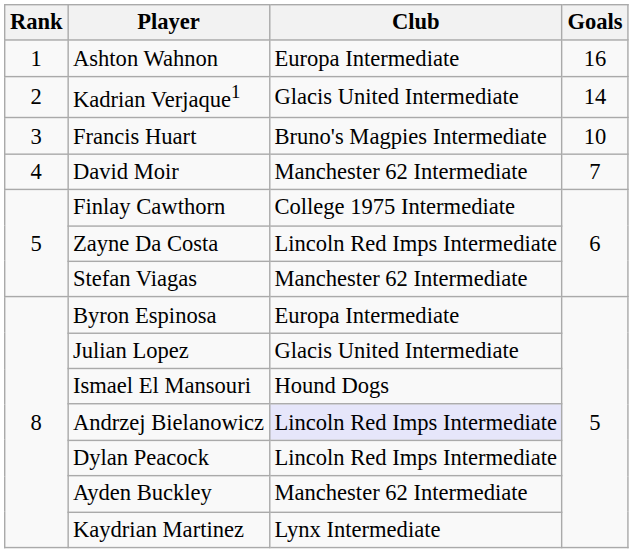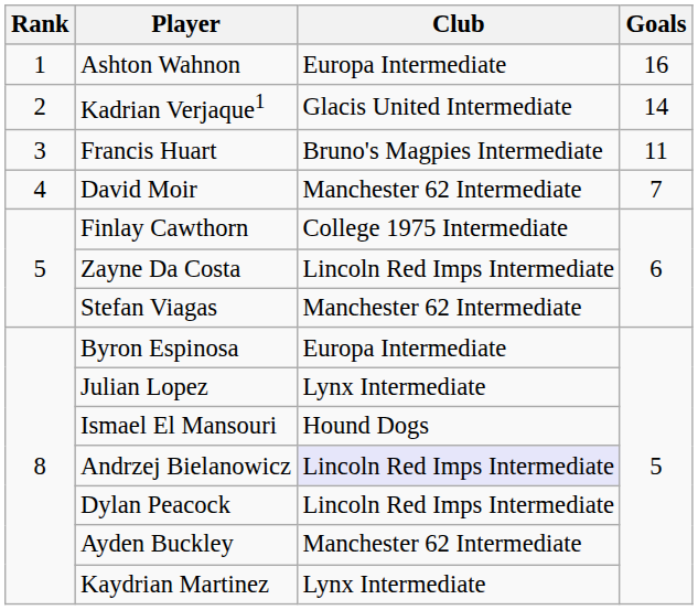 <table class="wikitable" style="text-align:center">
 <tr>
 <th>Rank</th>
 <th>Player</th>
 <th>Club</th>
 <th>Goals</th>
 </tr>
 <tr>
 <td>1</td>
 <td align="left"> Ashton Wahnon</td>
 <td align="left">Europa Intermediate</td>
 <td>16</td>
 </tr>
 <tr>
 <td>2</td>
 <td align="left"> Kadrian Verjaque<sup>1</sup></td>
 <td align="left">Glacis United Intermediate</td>
 <td>14</td>
 </tr>
 <tr>
 <td>3</td>
 <td align="left"> Francis Huart</td>
 <td align="left">Bruno's Magpies Intermediate</td>
-<td>10</td>
+<td>11</td>
 </tr>
 <tr>
 <td rowspan=1>4</td>
 <td align="left"> David Moir</td>
 <td align="left">Manchester 62 Intermediate</td>
 <td rowspan=1>7</td>
 </tr>
 <tr>
 <td rowspan=3>5</td>
 <td align="left"> Finlay Cawthorn</td>
 <td align="left">College 1975 Intermediate</td>
 <td rowspan=3>6</td>
 </tr>
 <tr>
 <td align="left"> Zayne Da Costa</td>
 <td align="left">Lincoln Red Imps Intermediate</td>
 </tr>
 <tr>
 <td align="left"> Stefan Viagas</td>
 <td align="left">Manchester 62 Intermediate</td>
 </tr>
 <tr>
 <td rowspan=7>8</td>
 <td align="left"> Byron Espinosa</td>
 <td align="left">Europa Intermediate</td>
 <td rowspan=7>5</td>
 </tr>
 <tr>
 <td align="left"> Julian Lopez</td>
-<td align="left">Glacis United Intermediate</td>
+<td align="left">Lynx Intermediate</td>
 </tr>
 <tr>
 <td align="left"> Ismael El Mansouri</td>
 <td align="left">Hound Dogs</td>
 </tr>
 <tr>
 <td align="left"> Andrzej Bielanowicz</td>
 <td align="left" style="background: lavender;">Lincoln Red Imps Intermediate</td>
 </tr>
 <tr>
 <td align="left"> Dylan Peacock</td>
 <td align="left">Lincoln Red Imps Intermediate</td>
 </tr>
 <tr>
 <td align="left"> Ayden Buckley</td>
 <td align="left">Manchester 62 Intermediate</td>
 </tr>
 <tr>
 <td align="left"> Kaydrian Martinez</td>
 <td align="left">Lynx Intermediate</td>
 </tr>
 </table>
